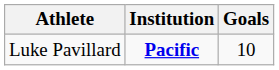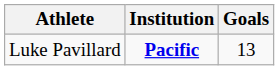 <table class="wikitable" style="text-align:center">
 <tr>
 <th>Athlete</th>
 <th>Institution</th>
 <th>Goals</th>
 </tr>
 <tr>
 <td>Luke Pavillard</td>
 <td align=center style=><strong><a href='#'><span>Pacific</span></a></strong></td>
-<td>10</td>
+<td>13</td>
 </tr>
 </table>
